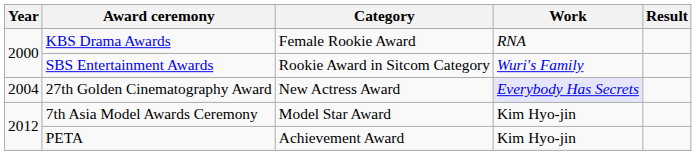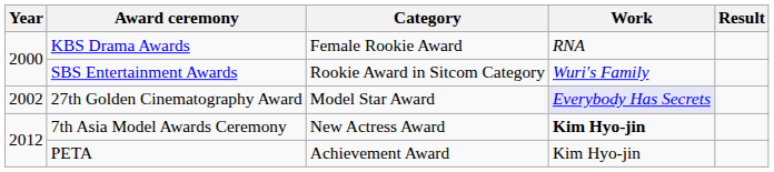 <table class="wikitable">
 <tr>
 <th>Year</th>
 <th>Award ceremony</th>
 <th>Category</th>
 <th>Work</th>
 <th>Result</th>
 </tr>
 <tr>
 <td rowspan="2">2000</td>
 <td><a href='#'>KBS Drama Awards</a></td>
 <td>Female Rookie Award</td>
 <td><em>RNA</em></td>
 <td></td>
 </tr>
 <tr>
 <td><a href='#'>SBS Entertainment Awards</a></td>
 <td>Rookie Award in Sitcom Category</td>
 <td><em><a href='#'>Wuri's Family</a></em></td>
 <td></td>
 </tr>
 <tr>
-<td>2004</td>
+<td>2002</td>
 <td>27th Golden Cinematography Award</td>
-<td>New Actress Award</td>
+<td>Model Star Award</td>
 <td style="background: lavender;"><em><a href='#'>Everybody Has Secrets</a></em></td>
 <td></td>
 </tr>
 <tr>
 <td rowspan="2">2012</td>
 <td>7th Asia Model Awards Ceremony</td>
-<td>Model Star Award</td>
-<td>Kim Hyo-jin</td>
+<td>New Actress Award</td>
+<td><strong>Kim Hyo-jin</strong></td>
 <td></td>
 </tr>
 <tr>
 <td>PETA</td>
 <td>Achievement Award</td>
 <td>Kim Hyo-jin</td>
 <td></td>
 </tr>
 </table>
